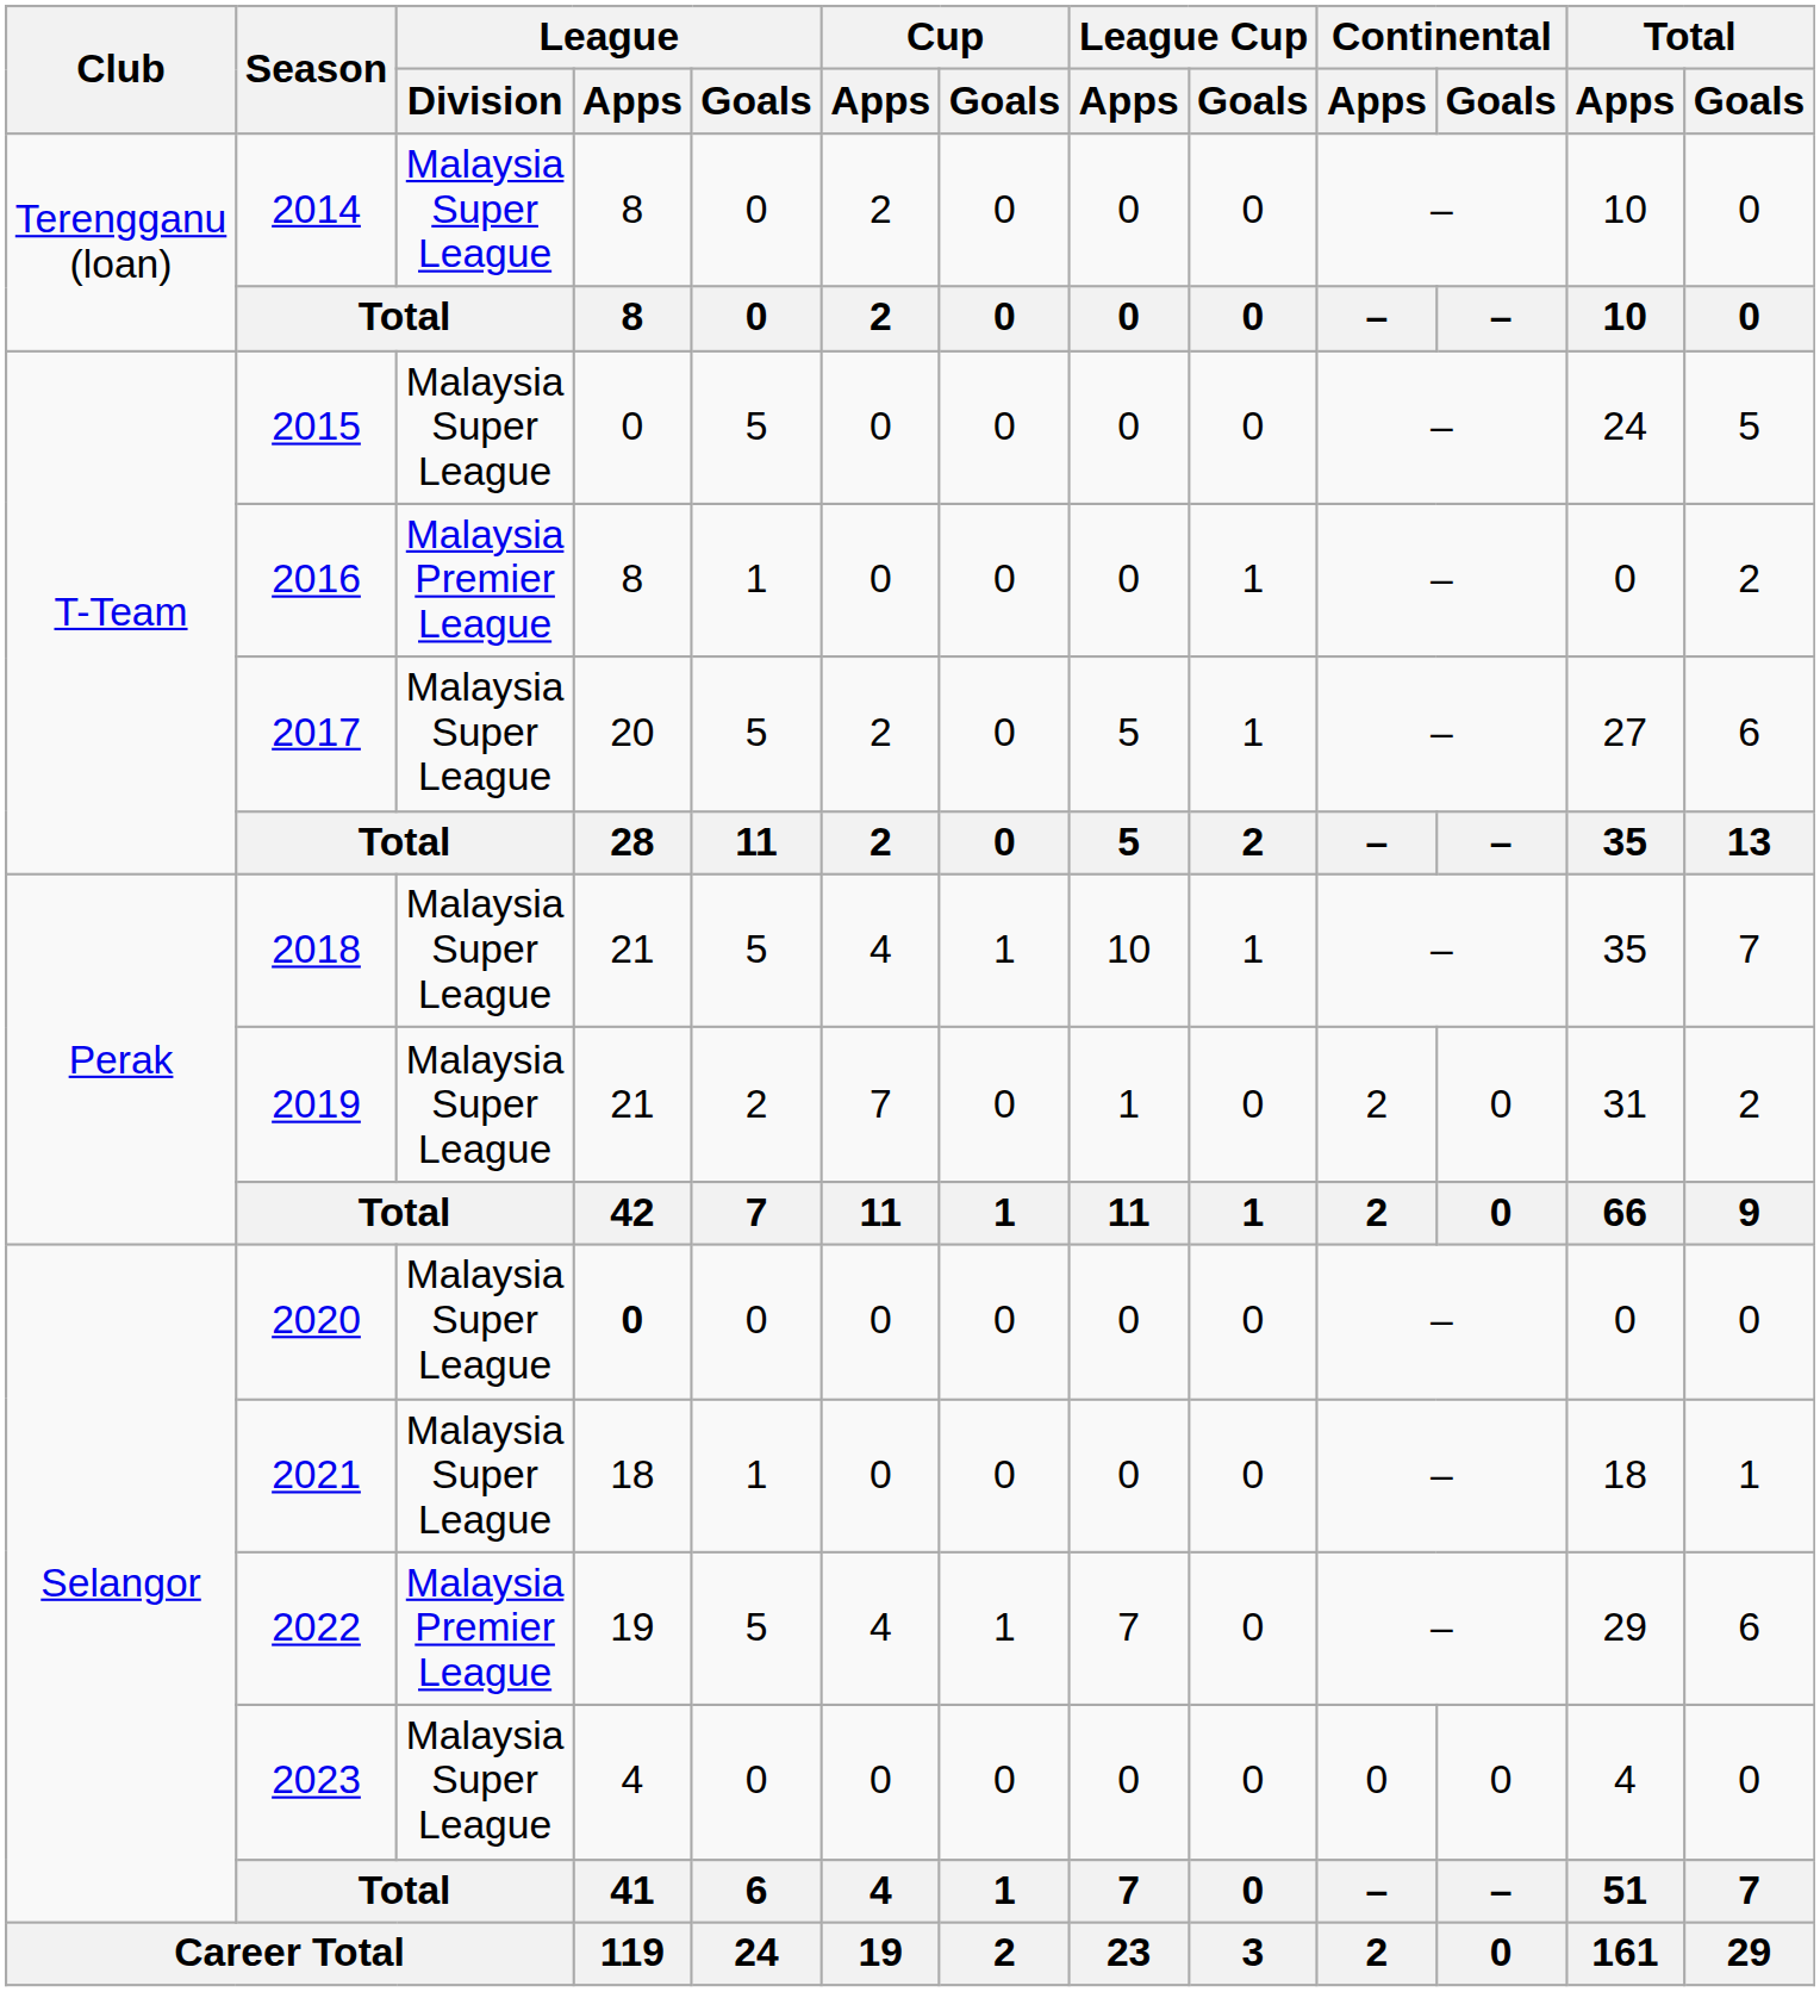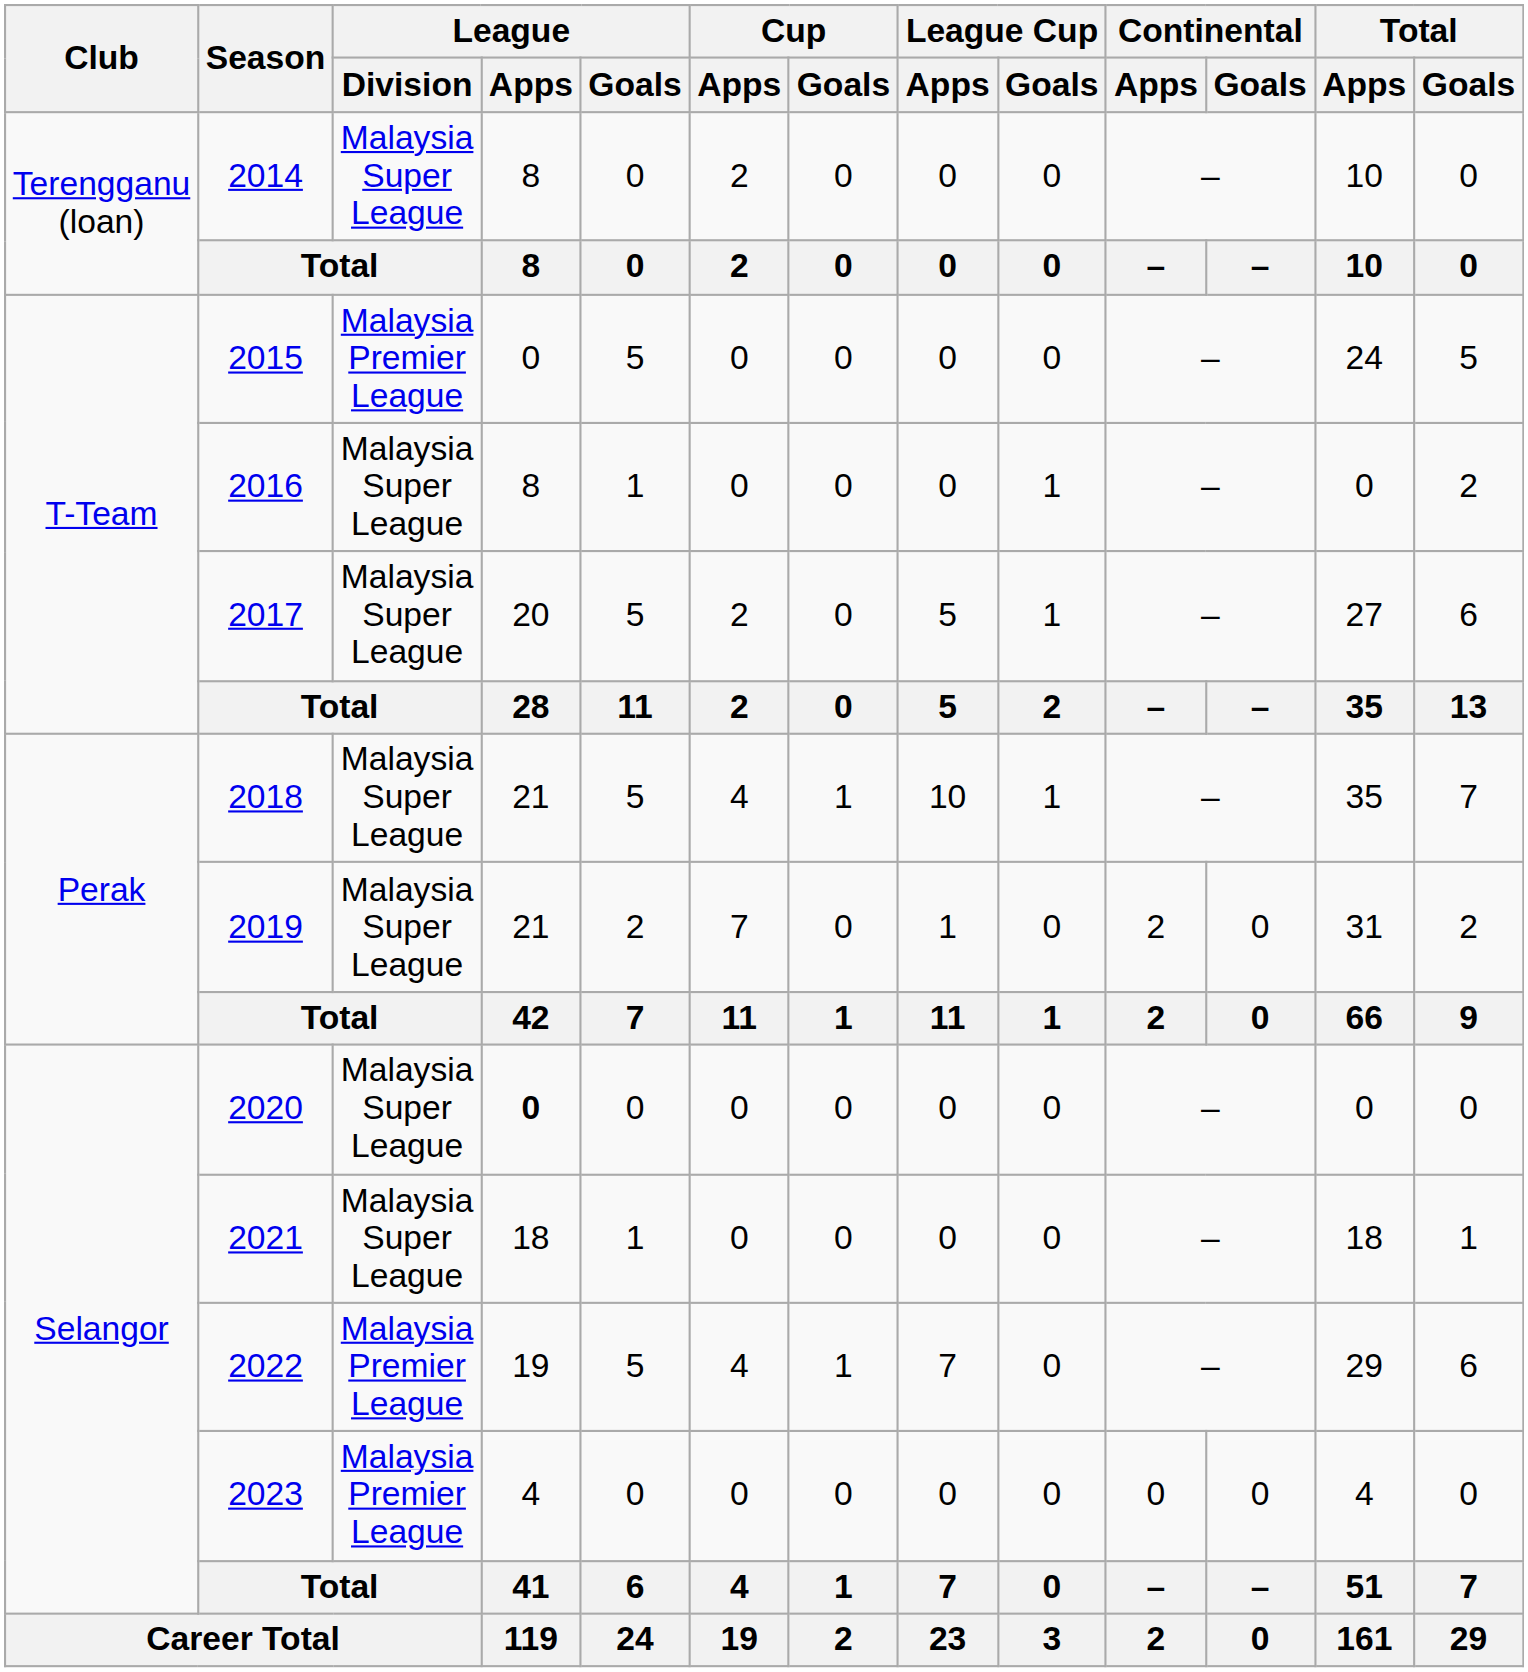 <table class=wikitable style="text-align:center">
 <tr>
 <th rowspan=2>Club</th>
 <th rowspan=2>Season</th>
 <th colspan=3>League</th>
 <th colspan=2>Cup</th>
 <th colspan=2>League Cup</th>
 <th colspan=2>Continental</th>
 <th colspan=2>Total</th>
 </tr>
 <tr>
 <th>Division</th>
 <th>Apps</th>
 <th>Goals</th>
 <th>Apps</th>
 <th>Goals</th>
 <th>Apps</th>
 <th>Goals</th>
 <th>Apps</th>
 <th>Goals</th>
 <th>Apps</th>
 <th>Goals</th>
 </tr>
 <tr>
 <td rowspan=2><a href='#'>Terengganu</a> (loan)</td>
 <td><a href='#'>2014</a></td>
 <td><a href='#'>Malaysia Super League</a></td>
 <td>8</td>
 <td>0</td>
 <td>2</td>
 <td>0</td>
 <td>0</td>
 <td>0</td>
 <td colspan=2>–</td>
 <td>10</td>
 <td>0</td>
 </tr>
 <tr>
 <th colspan="2">Total</th>
 <th>8</th>
 <th>0</th>
 <th>2</th>
 <th>0</th>
 <th>0</th>
 <th>0</th>
 <th>–</th>
 <th>–</th>
 <th>10</th>
 <th>0</th>
 </tr>
 <tr>
 <td rowspan=4><a href='#'>T-Team</a></td>
 <td><a href='#'>2015</a></td>
-<td>Malaysia Super League</td>
+<td><a href='#'>Malaysia Premier League</a></td>
 <td>0</td>
 <td>5</td>
 <td>0</td>
 <td>0</td>
 <td>0</td>
 <td>0</td>
 <td colspan=2>–</td>
 <td>24</td>
 <td>5</td>
 </tr>
 <tr>
 <td><a href='#'>2016</a></td>
-<td><a href='#'>Malaysia Premier League</a></td>
+<td>Malaysia Super League</td>
 <td>8</td>
 <td>1</td>
 <td>0</td>
 <td>0</td>
 <td>0</td>
 <td>1</td>
 <td colspan=2>–</td>
 <td>0</td>
 <td>2</td>
 </tr>
 <tr>
 <td><a href='#'>2017</a></td>
 <td>Malaysia Super League</td>
 <td>20</td>
 <td>5</td>
 <td>2</td>
 <td>0</td>
 <td>5</td>
 <td>1</td>
 <td colspan=2>–</td>
 <td>27</td>
 <td>6</td>
 </tr>
 <tr>
 <th colspan="2">Total</th>
 <th>28</th>
 <th>11</th>
 <th>2</th>
 <th>0</th>
 <th>5</th>
 <th>2</th>
 <th>–</th>
 <th>–</th>
 <th>35</th>
 <th>13</th>
 </tr>
 <tr>
 <td rowspan=3><a href='#'>Perak</a></td>
 <td><a href='#'>2018</a></td>
 <td>Malaysia Super League</td>
 <td>21</td>
 <td>5</td>
 <td>4</td>
 <td>1</td>
 <td>10</td>
 <td>1</td>
 <td colspan=2>–</td>
 <td>35</td>
 <td>7</td>
 </tr>
 <tr>
 <td><a href='#'>2019</a></td>
 <td>Malaysia Super League</td>
 <td>21</td>
 <td>2</td>
 <td>7</td>
 <td>0</td>
 <td>1</td>
 <td>0</td>
 <td>2</td>
 <td>0</td>
 <td>31</td>
 <td>2</td>
 </tr>
 <tr>
 <th colspan="2">Total</th>
 <th>42</th>
 <th>7</th>
 <th>11</th>
 <th>1</th>
 <th>11</th>
 <th>1</th>
 <th>2</th>
 <th>0</th>
 <th>66</th>
 <th>9</th>
 </tr>
 <tr>
 <td rowspan="5"><a href='#'>Selangor</a></td>
 <td><a href='#'>2020</a></td>
 <td>Malaysia Super League</td>
 <td><strong>0</strong></td>
 <td>0</td>
 <td>0</td>
 <td>0</td>
 <td>0</td>
 <td>0</td>
 <td colspan=2>–</td>
 <td>0</td>
 <td>0</td>
 </tr>
 <tr>
 <td><a href='#'>2021</a></td>
 <td>Malaysia Super League</td>
 <td>18</td>
 <td>1</td>
 <td>0</td>
 <td>0</td>
 <td>0</td>
 <td>0</td>
 <td colspan=2>–</td>
 <td>18</td>
 <td>1</td>
 </tr>
 <tr>
 <td><a href='#'>2022</a></td>
 <td><a href='#'>Malaysia Premier League</a></td>
 <td>19</td>
 <td>5</td>
 <td>4</td>
 <td>1</td>
 <td>7</td>
 <td>0</td>
 <td colspan="2">–</td>
 <td>29</td>
 <td>6</td>
 </tr>
 <tr>
 <td><a href='#'>2023</a></td>
-<td>Malaysia Super League</td>
+<td><a href='#'>Malaysia Premier League</a></td>
 <td>4</td>
 <td>0</td>
 <td>0</td>
 <td>0</td>
 <td>0</td>
 <td>0</td>
 <td>0</td>
 <td>0</td>
 <td>4</td>
 <td>0</td>
 </tr>
 <tr>
 <th colspan="2">Total</th>
 <th>41</th>
 <th>6</th>
 <th>4</th>
 <th>1</th>
 <th>7</th>
 <th>0</th>
 <th>–</th>
 <th>–</th>
 <th>51</th>
 <th>7</th>
 </tr>
 <tr>
 <th colspan="3">Career Total</th>
 <th>119</th>
 <th>24</th>
 <th>19</th>
 <th>2</th>
 <th>23</th>
 <th>3</th>
 <th>2</th>
 <th>0</th>
 <th>161</th>
 <th>29</th>
 </tr>
 </table>
